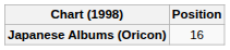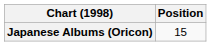 <table class="wikitable plainrowheaders" style="text-align:center">
 <tr>
 <th scope="col">Chart (1998)</th>
 <th scope="col">Position</th>
 </tr>
 <tr>
 <th scope="row">Japanese Albums (Oricon)</th>
-<td>16</td>
+<td>15</td>
 </tr>
 </table>
